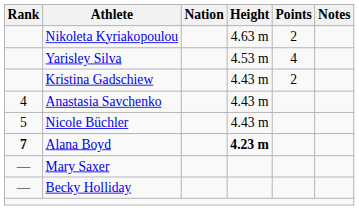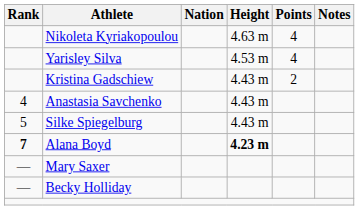 <table class="wikitable mw-datatable sortable" style="text-align:center;">
 <tr>
 <th>Rank</th>
 <th>Athlete</th>
 <th>Nation</th>
 <th>Height</th>
 <th>Points</th>
 <th>Notes</th>
 </tr>
 <tr>
 <td></td>
 <td align=left><a href='#'>Nikoleta Kyriakopoulou</a></td>
 <td align=left></td>
 <td>4.63 m</td>
-<td>2</td>
+<td>4</td>
 <td></td>
 </tr>
 <tr>
 <td></td>
 <td align=left><a href='#'>Yarisley Silva</a></td>
 <td align=left></td>
 <td>4.53 m</td>
 <td>4</td>
 <td></td>
 </tr>
 <tr>
 <td></td>
 <td align=left><a href='#'>Kristina Gadschiew</a></td>
 <td align=left></td>
 <td>4.43 m</td>
 <td>2</td>
 <td></td>
 </tr>
 <tr>
 <td>4</td>
 <td align=left><a href='#'>Anastasia Savchenko</a></td>
 <td align=left></td>
 <td>4.43 m</td>
 <td></td>
 <td></td>
 </tr>
 <tr>
 <td>5</td>
-<td align=left><a href='#'>Nicole Büchler</a></td>
+<td align=left><a href='#'>Silke Spiegelburg</a></td>
 <td align=left></td>
 <td>4.43 m</td>
 <td></td>
 <td></td>
 </tr>
 <tr>
 <td><strong>7</strong></td>
 <td align=left><a href='#'>Alana Boyd</a></td>
 <td align=left></td>
 <td><strong>4.23 m</strong></td>
 <td></td>
 <td></td>
 </tr>
 <tr>
 <td>—</td>
 <td align=left><a href='#'>Mary Saxer</a></td>
 <td align=left></td>
 <td></td>
 <td></td>
 <td></td>
 </tr>
 <tr>
 <td>—</td>
 <td align=left><a href='#'>Becky Holliday</a></td>
 <td align=left></td>
 <td></td>
 <td></td>
 <td></td>
 </tr>
 <tr class="sortbottom">
 <td colspan=6></td>
 </tr>
 </table>
